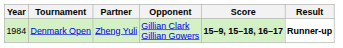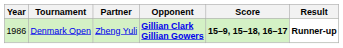 <table class="sortable wikitable" style="font-size: 90%;">
 <tr>
 <th>Year</th>
 <th>Tournament</th>
 <th>Partner</th>
 <th>Opponent</th>
 <th>Score</th>
 <th>Result</th>
 </tr>
 <tr style="background:#D4F1C5">
-<td align="center">1984</td>
+<td align="center">1986</td>
 <td align="left"><a href='#'>Denmark Open</a></td>
 <td align="left"> <a href='#'>Zheng Yuli</a></td>
-<td align="left"> <a href='#'>Gillian Clark</a> <br> <a href='#'>Gillian Gowers</a></td>
+<td align="left"><strong> <a href='#'>Gillian Clark</a> <br> <a href='#'>Gillian Gowers</a></strong></td>
 <td align="left"><strong>15–9, 15–18, 16–17</strong></td>
 <td style="text-align:left; background:white"> <strong>Runner-up</strong></td>
 </tr>
 </table>
